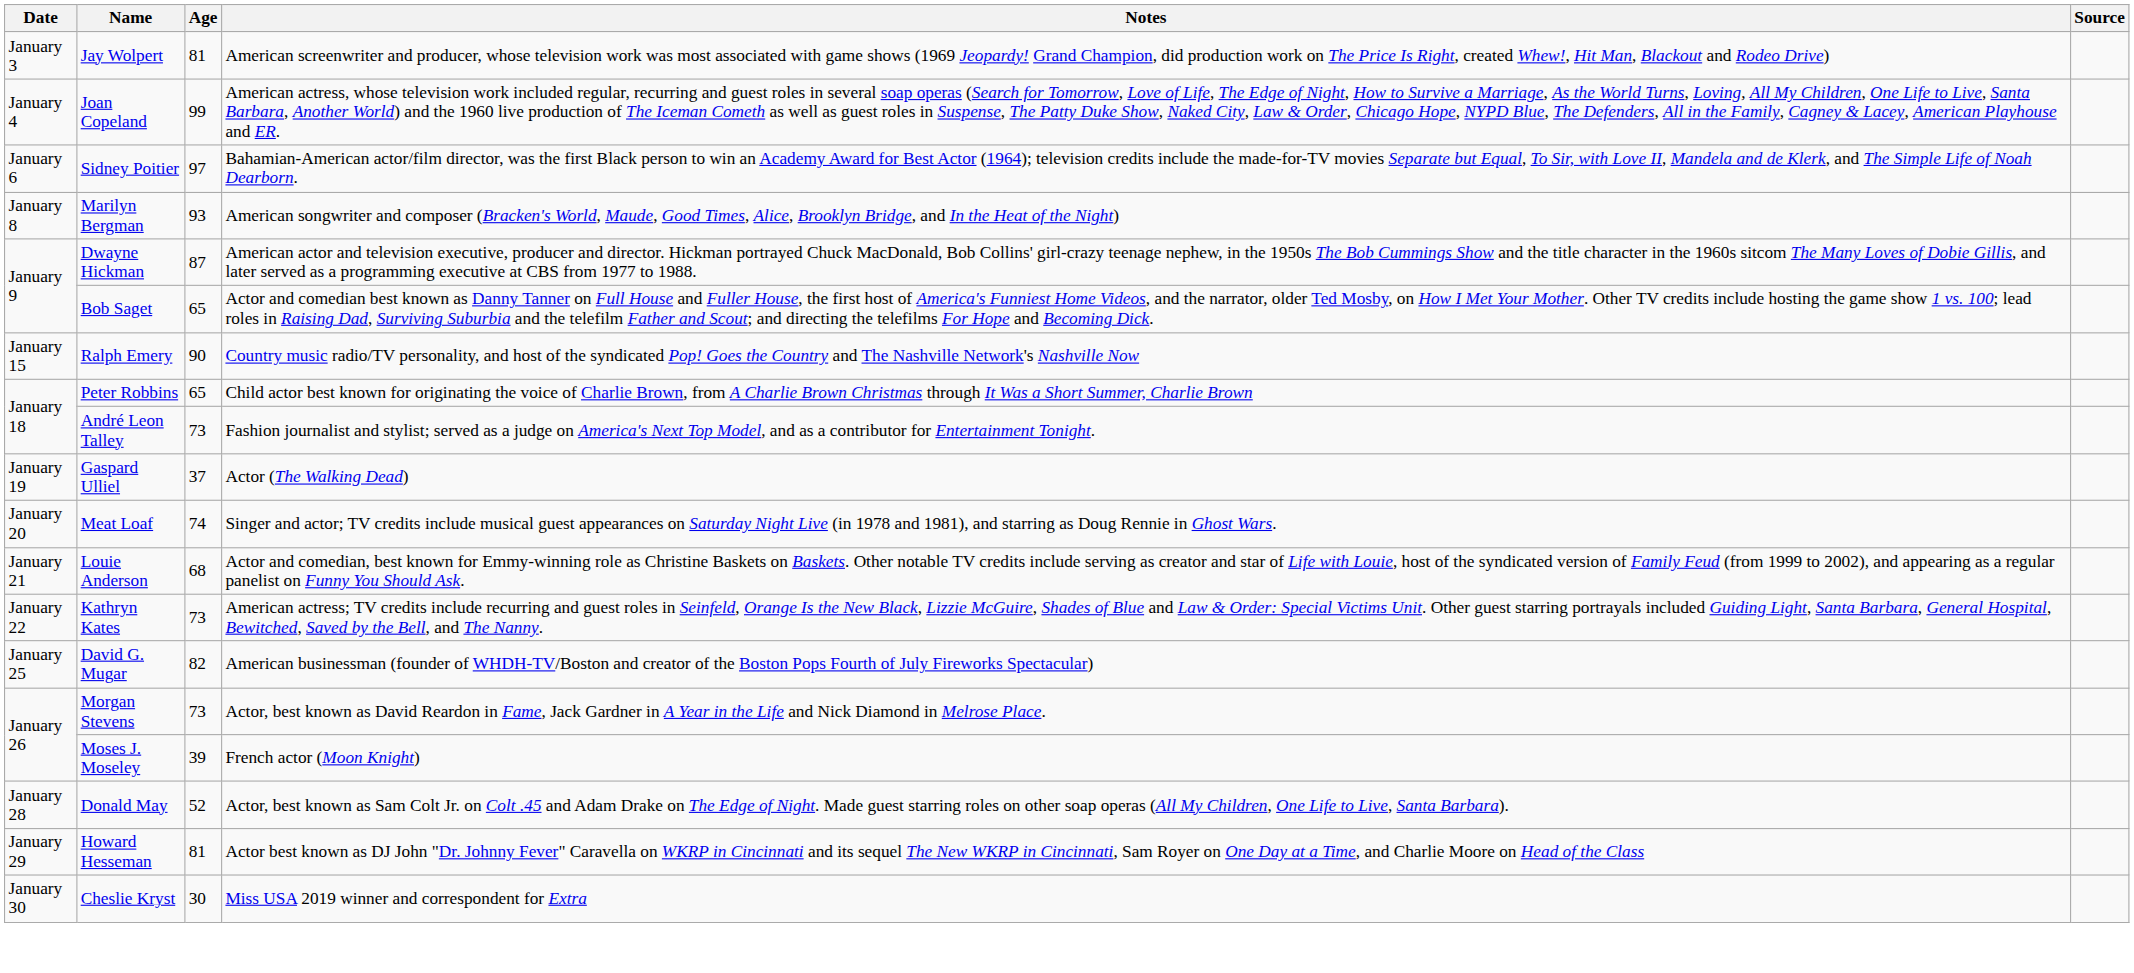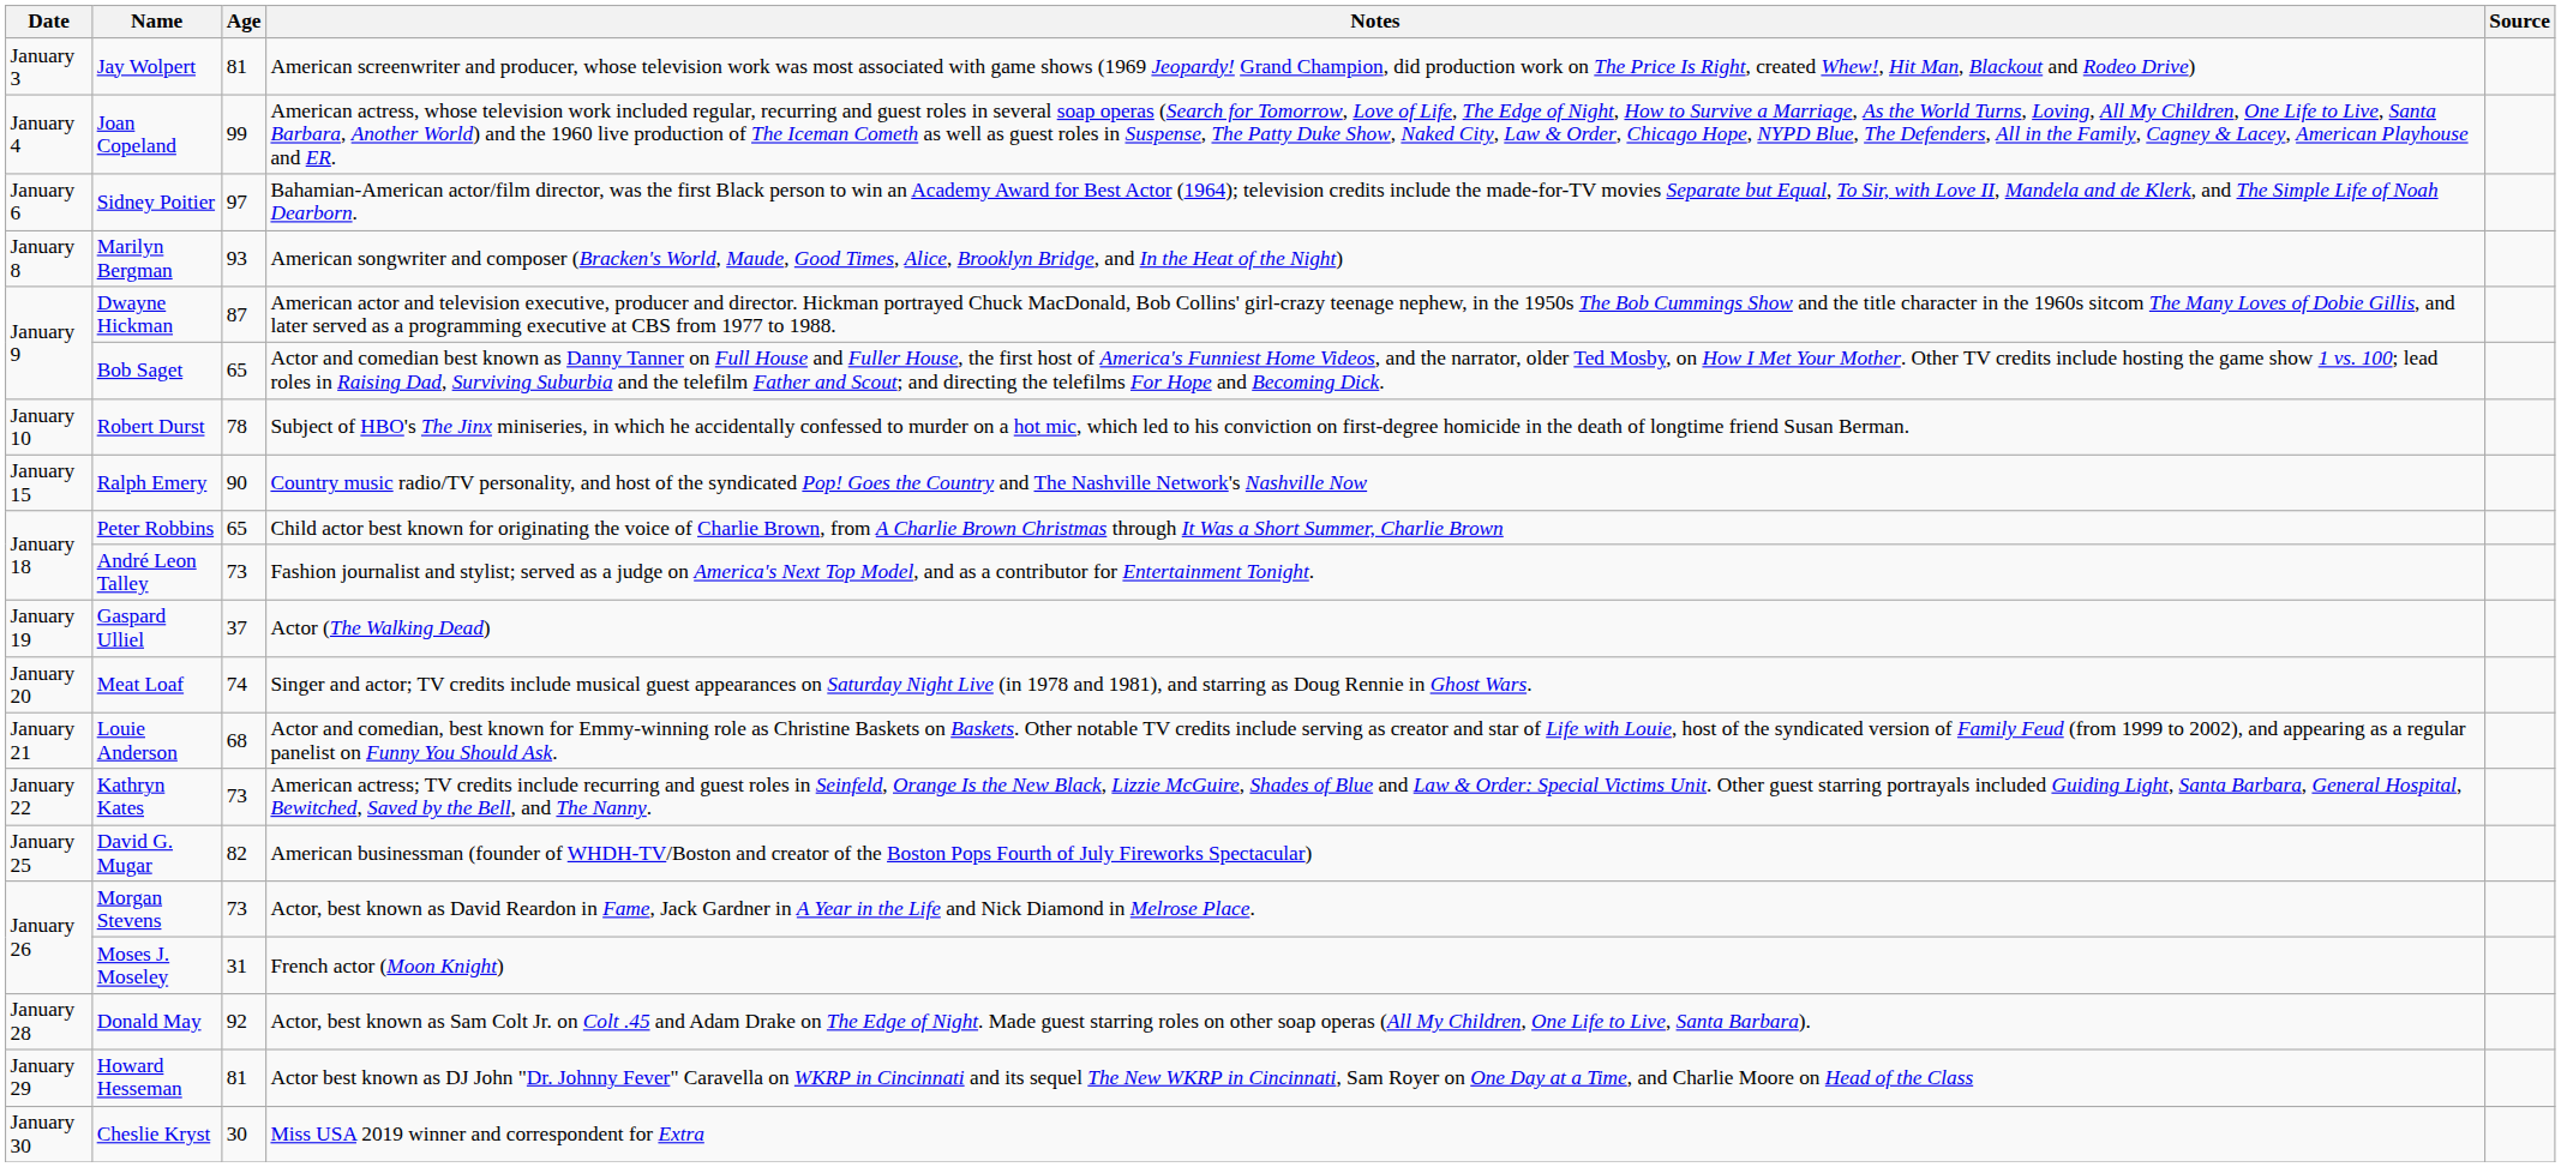 <table class="wikitable sortable">
 <tr>
 <th>Date</th>
 <th>Name</th>
 <th>Age</th>
 <th>Notes</th>
 <th>Source</th>
 </tr>
 <tr>
 <td>January 3</td>
 <td><a href='#'>Jay Wolpert</a></td>
 <td>81</td>
 <td>American screenwriter and producer, whose television work was most associated with game shows (1969 <em><a href='#'>Jeopardy!</a></em> <a href='#'>Grand Champion</a>, did production work on <em><a href='#'>The Price Is Right</a></em>, created <em><a href='#'>Whew!</a></em>, <em><a href='#'>Hit Man</a></em>, <em><a href='#'>Blackout</a></em> and <em><a href='#'>Rodeo Drive</a></em>)</td>
 <td></td>
 </tr>
 <tr>
 <td>January 4</td>
 <td><a href='#'>Joan Copeland</a></td>
 <td>99</td>
 <td>American actress, whose television work included regular, recurring and guest roles in several <a href='#'>soap operas</a> (<em><a href='#'>Search for Tomorrow</a></em>, <em><a href='#'>Love of Life</a></em>, <em><a href='#'>The Edge of Night</a></em>, <em><a href='#'>How to Survive a Marriage</a></em>, <em><a href='#'>As the World Turns</a></em>, <em><a href='#'>Loving</a></em>, <em><a href='#'>All My Children</a></em>, <em><a href='#'>One Life to Live</a></em>, <em><a href='#'>Santa Barbara</a></em>, <em><a href='#'>Another World</a></em>) and the 1960 live production of <em><a href='#'>The Iceman Cometh</a></em> as well as guest roles in <em><a href='#'>Suspense</a></em>, <em><a href='#'>The Patty Duke Show</a></em>, <em><a href='#'>Naked City</a></em>, <em><a href='#'>Law & Order</a></em>, <em><a href='#'>Chicago Hope</a></em>, <em><a href='#'>NYPD Blue</a></em>, <em><a href='#'>The Defenders</a></em>, <em><a href='#'>All in the Family</a></em>, <em><a href='#'>Cagney & Lacey</a></em>, <em><a href='#'>American Playhouse</a></em> and <em><a href='#'>ER</a></em>.</td>
 <td></td>
 </tr>
 <tr>
 <td>January 6</td>
 <td><a href='#'>Sidney Poitier</a></td>
 <td>97</td>
 <td>Bahamian-American actor/film director, was the first Black person to win an <a href='#'>Academy Award for Best Actor</a> (<a href='#'>1964</a>); television credits include the made-for-TV movies <em><a href='#'>Separate but Equal</a></em>, <em><a href='#'>To Sir, with Love II</a></em>, <em><a href='#'>Mandela and de Klerk</a></em>, and <em><a href='#'>The Simple Life of Noah Dearborn</a></em>.</td>
 <td></td>
 </tr>
 <tr>
 <td>January 8</td>
 <td><a href='#'>Marilyn Bergman</a></td>
 <td>93</td>
 <td>American songwriter and composer (<em><a href='#'>Bracken's World</a></em>, <em><a href='#'>Maude</a></em>, <em><a href='#'>Good Times</a></em>, <em><a href='#'>Alice</a></em>, <em><a href='#'>Brooklyn Bridge</a></em>, and <em><a href='#'>In the Heat of the Night</a></em>)</td>
 <td></td>
 </tr>
 <tr>
 <td rowspan="2">January 9</td>
 <td><a href='#'>Dwayne Hickman</a></td>
 <td>87</td>
 <td>American actor and television executive, producer and director. Hickman portrayed Chuck MacDonald, Bob Collins' girl-crazy teenage nephew, in the 1950s <em><a href='#'>The Bob Cummings Show</a></em> and the title character in the 1960s sitcom <em><a href='#'>The Many Loves of Dobie Gillis</a></em>, and later served as a programming executive at CBS from 1977 to 1988.</td>
 <td></td>
 </tr>
 <tr>
 <td><a href='#'>Bob Saget</a></td>
 <td>65</td>
 <td>Actor and comedian best known as <a href='#'>Danny Tanner</a> on <em><a href='#'>Full House</a></em> and <em><a href='#'>Fuller House</a></em>, the first host of <em><a href='#'>America's Funniest Home Videos</a></em>, and the narrator, older <a href='#'>Ted Mosby</a>, on <em><a href='#'>How I Met Your Mother</a></em>. Other TV credits include hosting the game show <em><a href='#'>1 vs. 100</a></em>; lead roles in <em><a href='#'>Raising Dad</a></em>, <em><a href='#'>Surviving Suburbia</a></em> and the telefilm <em><a href='#'>Father and Scout</a></em>; and directing the telefilms <em><a href='#'>For Hope</a></em> and <em><a href='#'>Becoming Dick</a></em>.</td>
+<td></td>
+</tr>
+<tr>
+<td>January 10</td>
+<td><a href='#'>Robert Durst</a></td>
+<td>78</td>
+<td>Subject of <a href='#'>HBO</a>'s <em><a href='#'>The Jinx</a></em> miniseries, in which he accidentally confessed to murder on a <a href='#'>hot mic</a>, which led to his conviction on first-degree homicide in the death of longtime friend Susan Berman.</td>
 <td></td>
 </tr>
 <tr>
 <td>January 15</td>
 <td><a href='#'>Ralph Emery</a></td>
 <td>90</td>
 <td><a href='#'>Country music</a> radio/TV personality, and host of the syndicated <em><a href='#'>Pop! Goes the Country</a></em> and <a href='#'>The Nashville Network</a>'s <em><a href='#'>Nashville Now</a></em></td>
 <td></td>
 </tr>
 <tr>
 <td rowspan=2>January 18</td>
 <td><a href='#'>Peter Robbins</a></td>
 <td>65</td>
 <td>Child actor best known for originating the voice of <a href='#'>Charlie Brown</a>, from <em><a href='#'>A Charlie Brown Christmas</a></em> through <em><a href='#'>It Was a Short Summer, Charlie Brown</a></em></td>
 <td></td>
 </tr>
 <tr>
 <td><a href='#'>André Leon Talley</a></td>
 <td>73</td>
 <td>Fashion journalist and stylist; served as a judge on <em><a href='#'>America's Next Top Model</a></em>, and as a contributor for <em><a href='#'>Entertainment Tonight</a></em>.</td>
 <td></td>
 </tr>
 <tr>
 <td>January 19</td>
 <td><a href='#'>Gaspard Ulliel</a></td>
 <td>37</td>
 <td>Actor (<em><a href='#'>The Walking Dead</a></em>)</td>
 <td></td>
 </tr>
 <tr>
 <td>January 20</td>
 <td><a href='#'>Meat Loaf</a></td>
 <td>74</td>
 <td>Singer and actor; TV credits include musical guest appearances on <em><a href='#'>Saturday Night Live</a></em> (in 1978 and 1981), and starring as Doug Rennie in <em><a href='#'>Ghost Wars</a></em>.</td>
 <td></td>
 </tr>
 <tr>
 <td>January 21</td>
 <td><a href='#'>Louie Anderson</a></td>
 <td>68</td>
 <td>Actor and comedian, best known for Emmy-winning role as Christine Baskets on <em><a href='#'>Baskets</a></em>. Other notable TV credits include serving as creator and star of <em><a href='#'>Life with Louie</a></em>, host of the syndicated version of <em><a href='#'>Family Feud</a></em> (from 1999 to 2002), and appearing as a regular panelist on <em><a href='#'>Funny You Should Ask</a></em>.</td>
 <td></td>
 </tr>
 <tr>
 <td>January 22</td>
 <td><a href='#'>Kathryn Kates</a></td>
 <td>73</td>
 <td>American actress; TV credits include recurring and guest roles in <em><a href='#'>Seinfeld</a></em>, <em><a href='#'>Orange Is the New Black</a></em>, <em><a href='#'>Lizzie McGuire</a></em>, <em><a href='#'>Shades of Blue</a></em> and <em><a href='#'>Law & Order: Special Victims Unit</a></em>. Other guest starring portrayals included <em><a href='#'>Guiding Light</a></em>, <em><a href='#'>Santa Barbara</a></em>, <em><a href='#'>General Hospital</a></em>, <em><a href='#'>Bewitched</a></em>, <em><a href='#'>Saved by the Bell</a></em>, and <em><a href='#'>The Nanny</a></em>.</td>
 <td></td>
 </tr>
 <tr>
 <td>January 25</td>
 <td><a href='#'>David G. Mugar</a></td>
 <td>82</td>
 <td>American businessman (founder of <a href='#'>WHDH-TV</a>/Boston and creator of the <a href='#'>Boston Pops Fourth of July Fireworks Spectacular</a>)</td>
 <td></td>
 </tr>
 <tr>
 <td rowspan=2>January 26</td>
 <td><a href='#'>Morgan Stevens</a></td>
 <td>73</td>
 <td>Actor, best known as David Reardon in <em><a href='#'>Fame</a></em>, Jack Gardner in <em><a href='#'>A Year in the Life</a></em> and Nick Diamond in <em><a href='#'>Melrose Place</a></em>.</td>
 <td></td>
 </tr>
 <tr>
 <td><a href='#'>Moses J. Moseley</a></td>
-<td>39</td>
+<td>31</td>
 <td>French actor (<em><a href='#'>Moon Knight</a></em>)</td>
 <td></td>
 </tr>
 <tr>
 <td>January 28</td>
 <td><a href='#'>Donald May</a></td>
-<td>52</td>
+<td>92</td>
 <td>Actor, best known as Sam Colt Jr. on <em><a href='#'>Colt .45</a></em> and Adam Drake on <em><a href='#'>The Edge of Night</a></em>. Made guest starring roles on other soap operas (<em><a href='#'>All My Children</a></em>, <em><a href='#'>One Life to Live</a></em>, <em><a href='#'>Santa Barbara</a></em>).</td>
 <td></td>
 </tr>
 <tr>
 <td>January 29</td>
 <td><a href='#'>Howard Hesseman</a></td>
 <td>81</td>
 <td>Actor best known as DJ John "<a href='#'>Dr. Johnny Fever</a>" Caravella on <em><a href='#'>WKRP in Cincinnati</a></em> and its sequel <em><a href='#'>The New WKRP in Cincinnati</a></em>, Sam Royer on <em><a href='#'>One Day at a Time</a></em>, and Charlie Moore on <em><a href='#'>Head of the Class</a></em></td>
 <td></td>
 </tr>
 <tr>
 <td>January 30</td>
 <td><a href='#'>Cheslie Kryst</a></td>
 <td>30</td>
 <td><a href='#'>Miss USA</a> 2019 winner and correspondent for <em><a href='#'>Extra</a></em></td>
 <td></td>
 </tr>
 </table>
